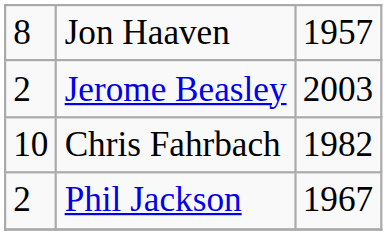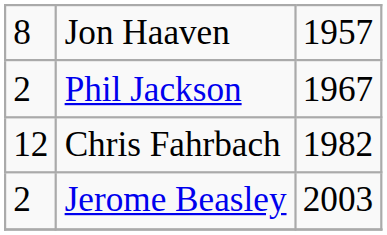 <table class="wikitable">
 <tr>
 <td>8</td>
 <td>Jon Haaven</td>
 <td>1957</td>
 </tr>
 <tr>
 <td>2</td>
-<td><a href='#'>Jerome Beasley</a></td>
-<td>2003</td>
+<td><a href='#'>Phil Jackson</a></td>
+<td>1967</td>
 </tr>
 <tr>
-<td>10</td>
+<td>12</td>
 <td>Chris Fahrbach</td>
 <td>1982</td>
 </tr>
 <tr>
 <td>2</td>
-<td><a href='#'>Phil Jackson</a></td>
-<td>1967</td>
+<td><a href='#'>Jerome Beasley</a></td>
+<td>2003</td>
 </tr>
 <tr>
 </tr>
 </table>
